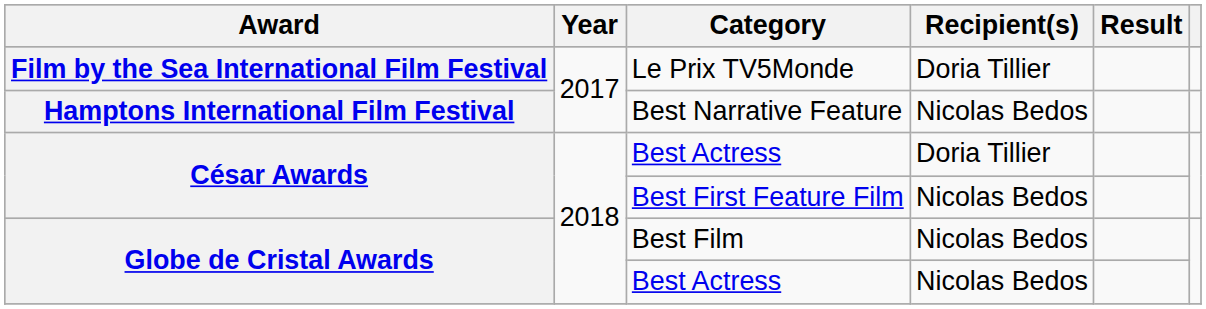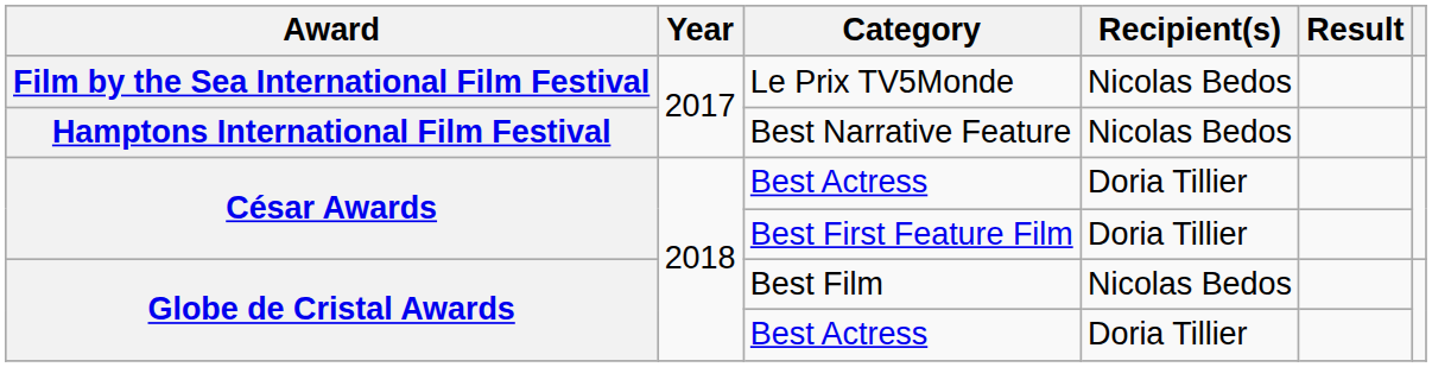 <table class="wikitable plainrowheaders">
 <tr>
 <th scope="col">Award</th>
 <th scope="col">Year</th>
 <th scope="col">Category</th>
 <th scope="col">Recipient(s)</th>
 <th scope="col">Result</th>
 <th scope="col"></th>
 </tr>
 <tr>
 <th scope="row"><a href='#'>Film by the Sea International Film Festival</a></th>
 <td rowspan="2">2017</td>
 <td>Le Prix TV5Monde</td>
-<td>Doria Tillier</td>
+<td>Nicolas Bedos</td>
 <td></td>
 <td style="text-align:center"></td>
 </tr>
 <tr>
 <th scope="row"><a href='#'>Hamptons International Film Festival</a></th>
 <td>Best Narrative Feature</td>
 <td>Nicolas Bedos</td>
 <td></td>
 <td style="text-align:center"></td>
 </tr>
 <tr>
 <th scope="row" rowspan="2"><a href='#'>César Awards</a></th>
 <td rowspan="4">2018</td>
 <td><a href='#'>Best Actress</a></td>
 <td>Doria Tillier</td>
 <td></td>
 <td style="text-align:center" rowspan="2"></td>
 </tr>
 <tr>
 <td><a href='#'>Best First Feature Film</a></td>
-<td>Nicolas Bedos</td>
+<td>Doria Tillier</td>
 <td></td>
 </tr>
 <tr>
 <th scope="row" rowspan="2"><a href='#'>Globe de Cristal Awards</a></th>
 <td>Best Film</td>
 <td>Nicolas Bedos</td>
 <td></td>
 <td style="text-align:center" rowspan="2"></td>
 </tr>
 <tr>
 <td><a href='#'>Best Actress</a></td>
-<td>Nicolas Bedos</td>
+<td>Doria Tillier</td>
 <td></td>
 </tr>
 </table>
